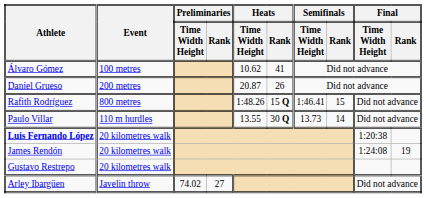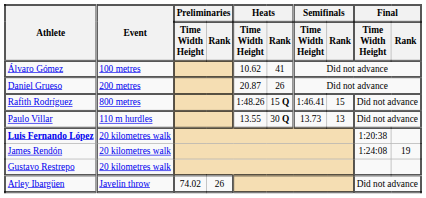 <table class=wikitable style="font-size:90%; border: double;">
 <tr>
 <th rowspan="2" style="border-right:double">Athlete</th>
 <th rowspan="2" style="border-right:double">Event</th>
 <th colspan="2" style="border-right:double; border-bottom:double;">Preliminaries</th>
 <th colspan="2" style="border-right:double; border-bottom:double;">Heats</th>
 <th colspan="2" style="border-right:double; border-bottom:double;">Semifinals</th>
 <th colspan="2" style="border-right:double; border-bottom:double;">Final</th>
 </tr>
 <tr>
 <th>Time<br>Width<br>Height</th>
 <th style="border-right:double">Rank</th>
 <th>Time<br>Width<br>Height</th>
 <th style="border-right:double">Rank</th>
 <th>Time<br>Width<br>Height</th>
 <th style="border-right:double">Rank</th>
 <th>Time<br>Width<br>Height</th>
 <th style="border-right:double">Rank</th>
 </tr>
 <tr style="border-top: double;">
 <td style="border-right:double"><a href='#'>Álvaro Gómez</a></td>
 <td style="border-right:double"><a href='#'>100 metres</a></td>
 <td style="border-right:double" colspan= 2 bgcolor="wheat"></td>
 <td align=center>10.62</td>
 <td align=center style="border-right:double">41</td>
 <td colspan="4" align=center>Did not advance</td>
 </tr>
 <tr style="border-top: double;">
 <td style="border-right:double"><a href='#'>Daniel Grueso</a></td>
 <td style="border-right:double"><a href='#'>200 metres</a></td>
 <td style="border-right:double" colspan= 2 bgcolor="wheat"></td>
 <td align=center>20.87</td>
 <td align=center style="border-right:double">26</td>
 <td colspan="4" align=center>Did not advance</td>
 </tr>
 <tr style="border-top: double;">
 <td style="border-right:double"><a href='#'>Rafith Rodríguez</a></td>
 <td style="border-right:double"><a href='#'>800 metres</a></td>
 <td style="border-right:double" colspan= 2 bgcolor="wheat"></td>
 <td align=center>1:48.26</td>
 <td align=center style="border-right:double">15 <strong>Q</strong></td>
 <td align=center>1:46.41</td>
 <td align=center style="border-right:double">15</td>
 <td colspan="2" align=center>Did not advance</td>
 </tr>
 <tr style="border-top: double;">
 <td style="border-right:double"><a href='#'>Paulo Villar</a></td>
 <td style="border-right:double"><a href='#'>110 m hurdles</a></td>
 <td style="border-right:double" colspan= 2 bgcolor="wheat"></td>
 <td align=center>13.55</td>
 <td align=center style="border-right:double">30 <strong>Q</strong></td>
 <td align=center>13.73</td>
-<td align=center style="border-right:double">14</td>
+<td align=center style="border-right:double">13</td>
 <td colspan="2" align=center>Did not advance</td>
 </tr>
 <tr style="border-top: double;">
 <td style="border-right:double"><strong><a href='#'>Luis Fernando López</a></strong></td>
 <td style="border-right:double"><a href='#'>20 kilometres walk</a></td>
 <td style="border-right:double" colspan= 6 bgcolor="wheat"></td>
 <td align=center>1:20:38 <strong></strong></td>
 <td align=center></td>
 </tr>
 <tr>
 <td style="border-right:double"><a href='#'>James Rendón</a></td>
 <td style="border-right:double"><a href='#'>20 kilometres walk</a></td>
 <td style="border-right:double" colspan= 6 bgcolor="wheat"></td>
 <td align=center>1:24:08 <strong></strong></td>
 <td align=center>19</td>
 </tr>
 <tr>
 <td style="border-right:double"><a href='#'>Gustavo Restrepo</a></td>
 <td style="border-right:double"><a href='#'>20 kilometres walk</a></td>
 <td style="border-right:double" colspan= 6 bgcolor="wheat"></td>
 <td align=center><strong></strong></td>
 <td align=center></td>
 </tr>
 <tr style="border-top: double;">
 <td style="border-right:double"><a href='#'>Arley Ibargüen</a></td>
 <td style="border-right:double"><a href='#'>Javelin throw</a></td>
 <td align=center>74.02</td>
-<td align=center style="border-right:double">27</td>
+<td align=center style="border-right:double">26</td>
 <td style="border-right:double" colspan= 4 bgcolor="wheat"></td>
 <td colspan="2" align=center>Did not advance</td>
 </tr>
 </table>
